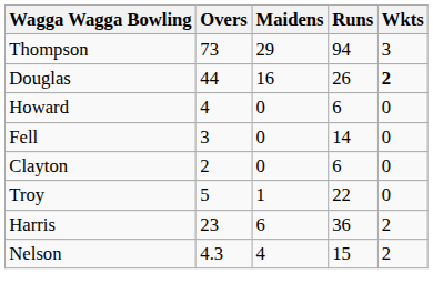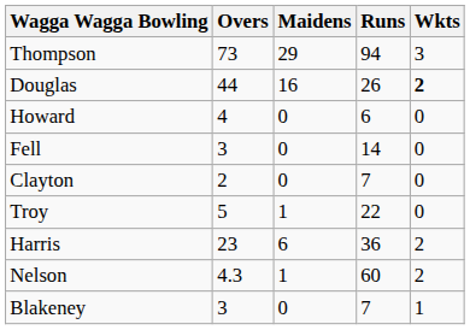 <table class="wikitable" border="0" bg="#FFFFFF">
 <tr>
 <th><strong>Wagga Wagga Bowling</strong></th>
 <th><strong>Overs</strong></th>
 <th><strong>Maidens</strong></th>
 <th><strong>Runs</strong></th>
 <th><strong>Wkts</strong></th>
 </tr>
 <tr>
 <td>Thompson</td>
 <td>73</td>
 <td>29</td>
 <td>94</td>
 <td>3</td>
 </tr>
 <tr>
 <td>Douglas</td>
 <td>44</td>
 <td>16</td>
 <td>26</td>
 <td><strong>2</strong></td>
 </tr>
 <tr>
 <td>Howard</td>
 <td>4</td>
 <td>0</td>
 <td>6</td>
 <td>0</td>
 </tr>
 <tr>
 <td>Fell</td>
 <td>3</td>
 <td>0</td>
 <td>14</td>
 <td>0</td>
 </tr>
 <tr>
 <td>Clayton</td>
 <td>2</td>
 <td>0</td>
-<td>6</td>
+<td>7</td>
 <td>0</td>
 </tr>
 <tr>
 <td>Troy</td>
 <td>5</td>
 <td>1</td>
 <td>22</td>
 <td>0</td>
 </tr>
 <tr>
 <td>Harris</td>
 <td>23</td>
 <td>6</td>
 <td>36</td>
 <td>2</td>
 </tr>
 <tr>
 <td>Nelson</td>
 <td>4.3</td>
-<td>4</td>
-<td>15</td>
+<td>1</td>
+<td>60</td>
 <td>2</td>
 </tr>
+<tr>
+<td>Blakeney</td>
+<td>3</td>
+<td>0</td>
+<td>7</td>
+<td>1</td>
+</tr>
 </table>
